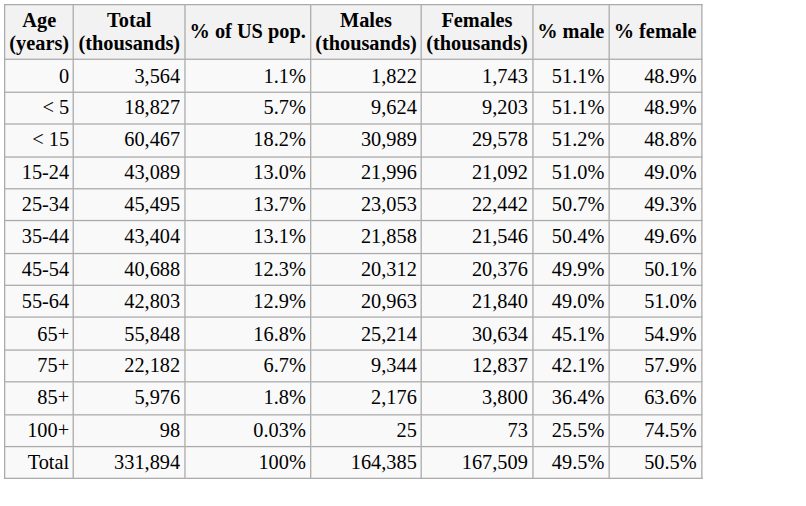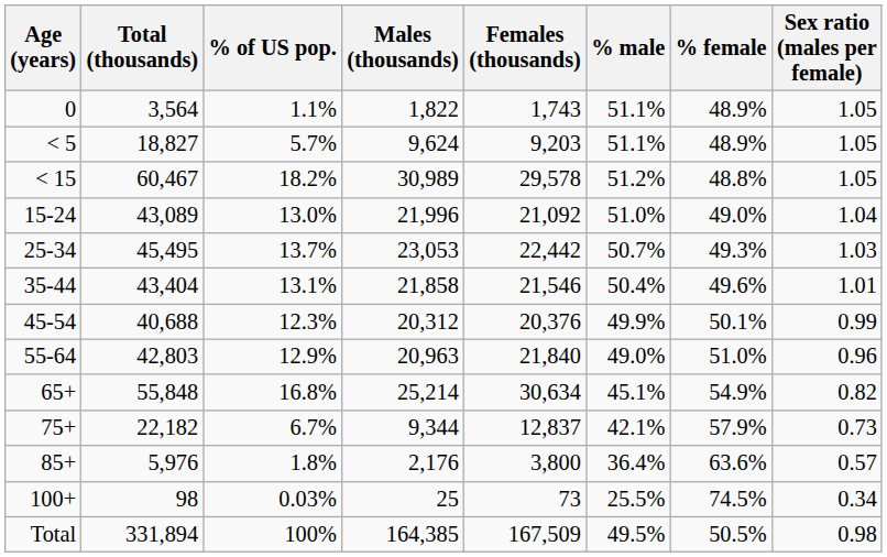 <table class="wikitable sortable" style="text-align:right;">
 <tr>
 <th>Age<br>(years)</th>
 <th>Total<br>(thousands)</th>
 <th>% of US pop.</th>
 <th>Males<br>(thousands)</th>
 <th>Females<br>(thousands)</th>
 <th>% male</th>
 <th>% female</th>
+<th>Sex ratio<br>(males per<br>female)</th>
 </tr>
 <tr>
 <td>0</td>
 <td>3,564</td>
 <td>1.1%</td>
 <td>1,822</td>
 <td>1,743</td>
 <td>51.1%</td>
 <td>48.9%</td>
+<td>1.05</td>
 </tr>
 <tr>
 <td>< 5</td>
 <td>18,827</td>
 <td>5.7%</td>
 <td>9,624</td>
 <td>9,203</td>
 <td>51.1%</td>
 <td>48.9%</td>
+<td>1.05</td>
 </tr>
 <tr>
 <td>< 15</td>
 <td>60,467</td>
 <td>18.2%</td>
 <td>30,989</td>
 <td>29,578</td>
 <td>51.2%</td>
 <td>48.8%</td>
+<td>1.05</td>
 </tr>
 <tr>
 <td>15-24</td>
 <td>43,089</td>
 <td>13.0%</td>
 <td>21,996</td>
 <td>21,092</td>
 <td>51.0%</td>
 <td>49.0%</td>
+<td>1.04</td>
 </tr>
 <tr>
 <td>25-34</td>
 <td>45,495</td>
 <td>13.7%</td>
 <td>23,053</td>
 <td>22,442</td>
 <td>50.7%</td>
 <td>49.3%</td>
+<td>1.03</td>
 </tr>
 <tr>
 <td>35-44</td>
 <td>43,404</td>
 <td>13.1%</td>
 <td>21,858</td>
 <td>21,546</td>
 <td>50.4%</td>
 <td>49.6%</td>
+<td>1.01</td>
 </tr>
 <tr>
 <td>45-54</td>
 <td>40,688</td>
 <td>12.3%</td>
 <td>20,312</td>
 <td>20,376</td>
 <td>49.9%</td>
 <td>50.1%</td>
+<td>0.99</td>
 </tr>
 <tr>
 <td>55-64</td>
 <td>42,803</td>
 <td>12.9%</td>
 <td>20,963</td>
 <td>21,840</td>
 <td>49.0%</td>
 <td>51.0%</td>
+<td>0.96</td>
 </tr>
 <tr>
 <td>65+</td>
 <td>55,848</td>
 <td>16.8%</td>
 <td>25,214</td>
 <td>30,634</td>
 <td>45.1%</td>
 <td>54.9%</td>
+<td>0.82</td>
 </tr>
 <tr>
 <td>75+</td>
 <td>22,182</td>
 <td>6.7%</td>
 <td>9,344</td>
 <td>12,837</td>
 <td>42.1%</td>
 <td>57.9%</td>
+<td>0.73</td>
 </tr>
 <tr>
 <td>85+</td>
 <td>5,976</td>
 <td>1.8%</td>
 <td>2,176</td>
 <td>3,800</td>
 <td>36.4%</td>
 <td>63.6%</td>
+<td>0.57</td>
 </tr>
 <tr>
 <td>100+</td>
 <td>98</td>
 <td>0.03%</td>
 <td>25</td>
 <td>73</td>
 <td>25.5%</td>
 <td>74.5%</td>
+<td>0.34</td>
 </tr>
 <tr>
 <td>Total</td>
 <td>331,894</td>
 <td>100%</td>
 <td>164,385</td>
 <td>167,509</td>
 <td>49.5%</td>
 <td>50.5%</td>
+<td>0.98</td>
 </tr>
 </table>
